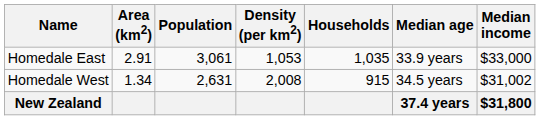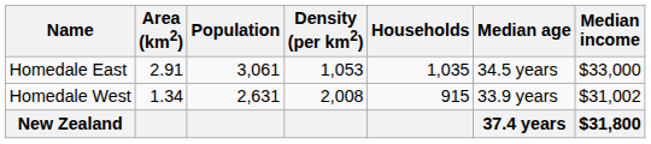 <table class="wikitable">
 <tr>
 <th>Name</th>
 <th>Area<br>(km<sup>2</sup>)</th>
 <th>Population</th>
 <th>Density<br>(per km<sup>2</sup>)</th>
 <th>Households</th>
 <th>Median age</th>
 <th>Median<br>income</th>
 </tr>
 <tr>
 <td>Homedale East</td>
 <td style="text-align:right;">2.91</td>
 <td style="text-align:right;">3,061</td>
 <td style="text-align:right;">1,053</td>
 <td style="text-align:right;">1,035</td>
-<td>33.9 years</td>
+<td>34.5 years</td>
 <td>$33,000</td>
 </tr>
 <tr>
 <td>Homedale West</td>
 <td style="text-align:right;">1.34</td>
 <td style="text-align:right;">2,631</td>
 <td style="text-align:right;">2,008</td>
 <td style="text-align:right;">915</td>
-<td>34.5 years</td>
+<td>33.9 years</td>
 <td>$31,002</td>
 </tr>
 <tr>
 <th>New Zealand</th>
 <th></th>
 <th></th>
 <th></th>
 <th></th>
 <th>37.4 years</th>
 <th style="text-align:left;">$31,800</th>
 </tr>
 </table>
